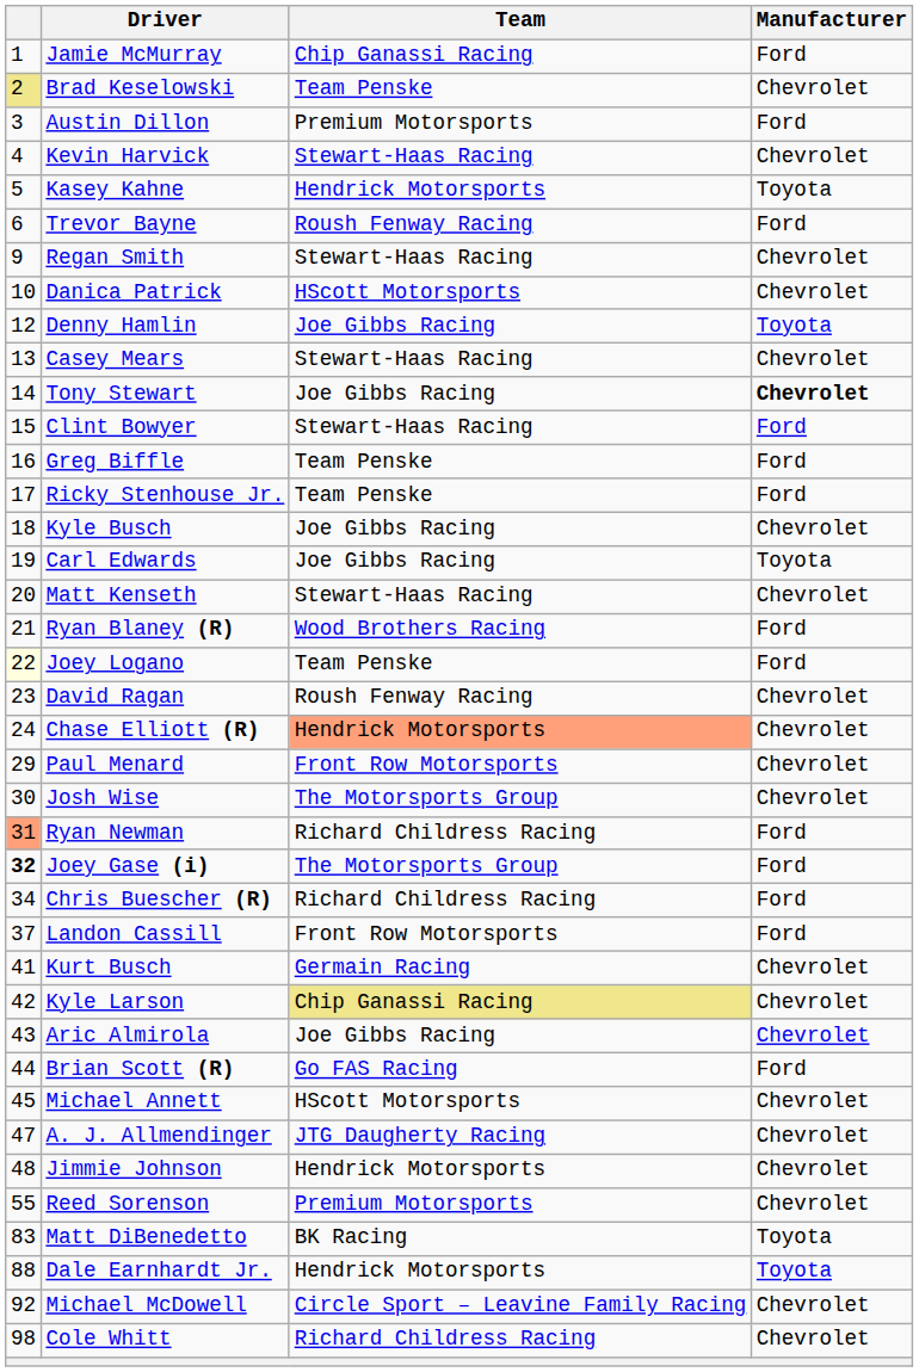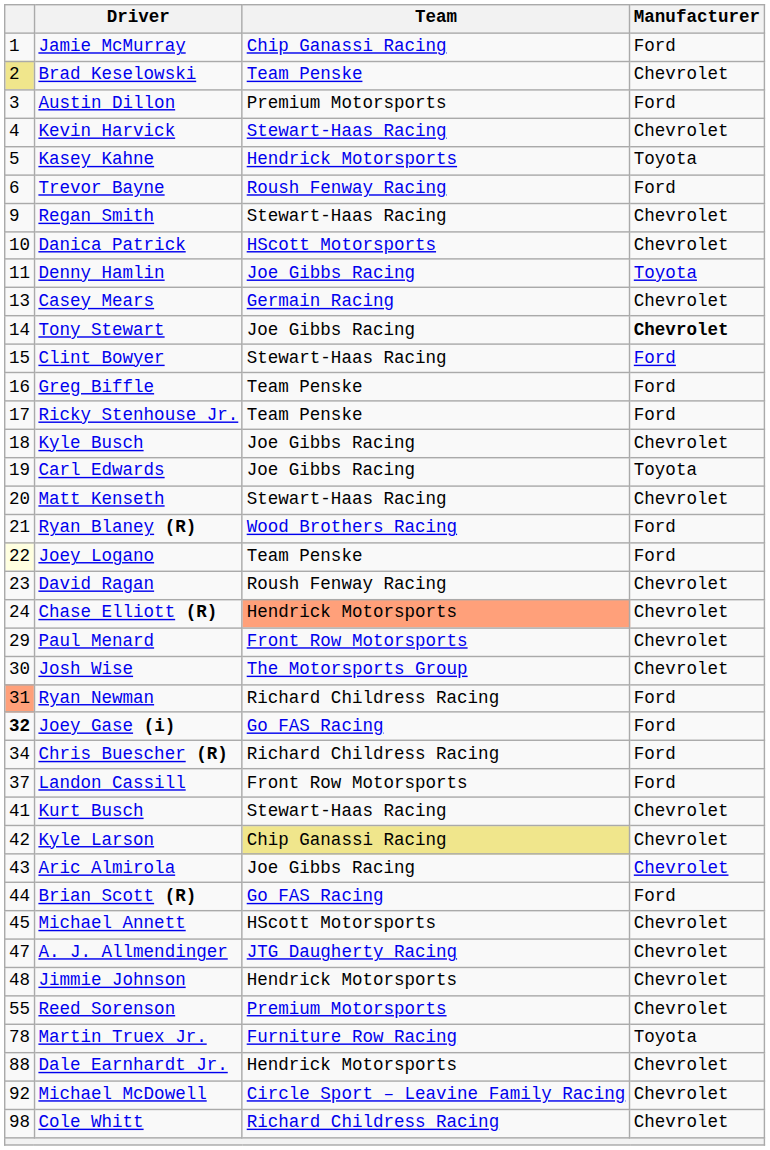 <table class="wikitable" style="font-size:95%">
 <tr>
 <th></th>
 <th>Driver</th>
 <th>Team</th>
 <th>Manufacturer</th>
 </tr>
 <tr>
 <td>1</td>
 <td><a href='#'>Jamie McMurray</a></td>
 <td><a href='#'>Chip Ganassi Racing</a></td>
 <td>Ford</td>
 </tr>
 <tr>
 <td style="background: khaki;">2</td>
 <td><a href='#'>Brad Keselowski</a></td>
 <td><a href='#'>Team Penske</a></td>
 <td>Chevrolet</td>
 </tr>
 <tr>
 <td>3</td>
 <td><a href='#'>Austin Dillon</a></td>
 <td>Premium Motorsports</td>
 <td>Ford</td>
 </tr>
 <tr>
 <td>4</td>
 <td><a href='#'>Kevin Harvick</a></td>
 <td><a href='#'>Stewart-Haas Racing</a></td>
 <td>Chevrolet</td>
 </tr>
 <tr>
 <td>5</td>
 <td><a href='#'>Kasey Kahne</a></td>
 <td><a href='#'>Hendrick Motorsports</a></td>
 <td>Toyota</td>
 </tr>
 <tr>
 <td>6</td>
 <td><a href='#'>Trevor Bayne</a></td>
 <td><a href='#'>Roush Fenway Racing</a></td>
 <td>Ford</td>
 </tr>
 <tr>
 <td>9</td>
 <td><a href='#'>Regan Smith</a></td>
 <td>Stewart-Haas Racing</td>
 <td>Chevrolet</td>
 </tr>
 <tr>
 <td>10</td>
 <td><a href='#'>Danica Patrick</a></td>
 <td><a href='#'>HScott Motorsports</a></td>
 <td>Chevrolet</td>
 </tr>
 <tr>
-<td>12</td>
+<td>11</td>
 <td><a href='#'>Denny Hamlin</a></td>
 <td><a href='#'>Joe Gibbs Racing</a></td>
 <td><a href='#'>Toyota</a></td>
 </tr>
 <tr>
 <td>13</td>
 <td><a href='#'>Casey Mears</a></td>
-<td>Stewart-Haas Racing</td>
+<td><a href='#'>Germain Racing</a></td>
 <td>Chevrolet</td>
 </tr>
 <tr>
 <td>14</td>
 <td><a href='#'>Tony Stewart</a></td>
 <td>Joe Gibbs Racing</td>
 <td><strong>Chevrolet</strong></td>
 </tr>
 <tr>
 <td>15</td>
 <td><a href='#'>Clint Bowyer</a></td>
 <td>Stewart-Haas Racing</td>
 <td><a href='#'>Ford</a></td>
 </tr>
 <tr>
 <td>16</td>
 <td><a href='#'>Greg Biffle</a></td>
 <td>Team Penske</td>
 <td>Ford</td>
 </tr>
 <tr>
 <td>17</td>
 <td><a href='#'>Ricky Stenhouse Jr.</a></td>
 <td>Team Penske</td>
 <td>Ford</td>
 </tr>
 <tr>
 <td>18</td>
 <td><a href='#'>Kyle Busch</a></td>
 <td>Joe Gibbs Racing</td>
 <td>Chevrolet</td>
 </tr>
 <tr>
 <td>19</td>
 <td><a href='#'>Carl Edwards</a></td>
 <td>Joe Gibbs Racing</td>
 <td>Toyota</td>
 </tr>
 <tr>
 <td>20</td>
 <td><a href='#'>Matt Kenseth</a></td>
 <td>Stewart-Haas Racing</td>
 <td>Chevrolet</td>
 </tr>
 <tr>
 <td>21</td>
 <td><a href='#'>Ryan Blaney</a> <strong>(R)</strong></td>
 <td><a href='#'>Wood Brothers Racing</a></td>
 <td>Ford</td>
 </tr>
 <tr>
 <td style="background: lightyellow;">22</td>
 <td><a href='#'>Joey Logano</a></td>
 <td>Team Penske</td>
 <td>Ford</td>
 </tr>
 <tr>
 <td>23</td>
 <td><a href='#'>David Ragan</a></td>
 <td>Roush Fenway Racing</td>
 <td>Chevrolet</td>
 </tr>
 <tr>
 <td>24</td>
 <td><a href='#'>Chase Elliott</a> <strong>(R)</strong></td>
 <td style="background: lightsalmon;">Hendrick Motorsports</td>
 <td>Chevrolet</td>
 </tr>
 <tr>
 <td>29</td>
 <td><a href='#'>Paul Menard</a></td>
 <td><a href='#'>Front Row Motorsports</a></td>
 <td>Chevrolet</td>
 </tr>
 <tr>
 <td>30</td>
 <td><a href='#'>Josh Wise</a></td>
 <td><a href='#'>The Motorsports Group</a></td>
 <td>Chevrolet</td>
 </tr>
 <tr>
 <td style="background: lightsalmon;">31</td>
 <td><a href='#'>Ryan Newman</a></td>
 <td>Richard Childress Racing</td>
 <td>Ford</td>
 </tr>
 <tr>
 <td><strong>32</strong></td>
 <td><a href='#'>Joey Gase</a> <strong>(i)</strong></td>
-<td><a href='#'>The Motorsports Group</a></td>
+<td><a href='#'>Go FAS Racing</a></td>
 <td>Ford</td>
 </tr>
 <tr>
 <td>34</td>
 <td><a href='#'>Chris Buescher</a> <strong>(R)</strong></td>
 <td>Richard Childress Racing</td>
 <td>Ford</td>
 </tr>
 <tr>
 <td>37</td>
 <td><a href='#'>Landon Cassill</a></td>
 <td>Front Row Motorsports</td>
 <td>Ford</td>
 </tr>
 <tr>
 <td>41</td>
 <td><a href='#'>Kurt Busch</a></td>
-<td><a href='#'>Germain Racing</a></td>
+<td>Stewart-Haas Racing</td>
 <td>Chevrolet</td>
 </tr>
 <tr>
 <td>42</td>
 <td><a href='#'>Kyle Larson</a></td>
 <td style="background: khaki;">Chip Ganassi Racing</td>
 <td>Chevrolet</td>
 </tr>
 <tr>
 <td>43</td>
 <td><a href='#'>Aric Almirola</a></td>
 <td>Joe Gibbs Racing</td>
 <td><a href='#'>Chevrolet</a></td>
 </tr>
 <tr>
 <td>44</td>
 <td><a href='#'>Brian Scott</a> <strong>(R)</strong></td>
 <td><a href='#'>Go FAS Racing</a></td>
 <td>Ford</td>
 </tr>
 <tr>
 <td>45</td>
 <td><a href='#'>Michael Annett</a></td>
 <td>HScott Motorsports</td>
 <td>Chevrolet</td>
 </tr>
 <tr>
 <td>47</td>
 <td><a href='#'>A. J. Allmendinger</a></td>
 <td><a href='#'>JTG Daugherty Racing</a></td>
 <td>Chevrolet</td>
 </tr>
 <tr>
 <td>48</td>
 <td><a href='#'>Jimmie Johnson</a></td>
 <td>Hendrick Motorsports</td>
 <td>Chevrolet</td>
 </tr>
 <tr>
 <td>55</td>
 <td><a href='#'>Reed Sorenson</a></td>
 <td><a href='#'>Premium Motorsports</a></td>
 <td>Chevrolet</td>
 </tr>
 <tr>
-<td>83</td>
-<td><a href='#'>Matt DiBenedetto</a></td>
-<td>BK Racing</td>
+<td>78</td>
+<td><a href='#'>Martin Truex Jr.</a></td>
+<td><a href='#'>Furniture Row Racing</a></td>
 <td>Toyota</td>
 </tr>
 <tr>
 <td>88</td>
 <td><a href='#'>Dale Earnhardt Jr.</a></td>
 <td>Hendrick Motorsports</td>
-<td><a href='#'>Toyota</a></td>
+<td>Chevrolet</td>
 </tr>
 <tr>
 <td>92</td>
 <td><a href='#'>Michael McDowell</a></td>
 <td><a href='#'>Circle Sport – Leavine Family Racing</a></td>
 <td>Chevrolet</td>
 </tr>
 <tr>
 <td>98</td>
 <td><a href='#'>Cole Whitt</a></td>
 <td><a href='#'>Richard Childress Racing</a></td>
 <td>Chevrolet</td>
 </tr>
 <tr>
 <th colspan="4"></th>
 </tr>
 </table>
